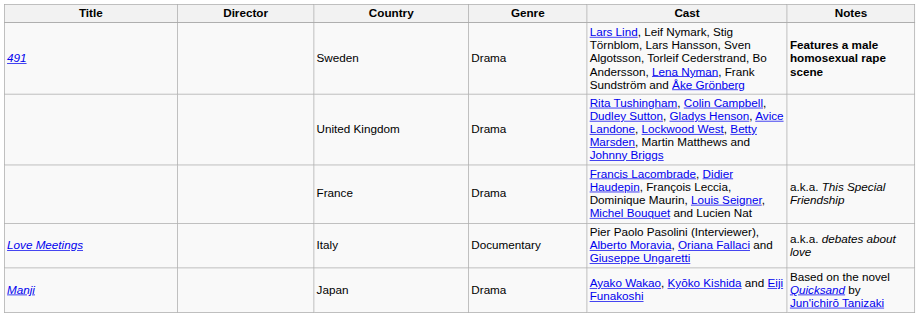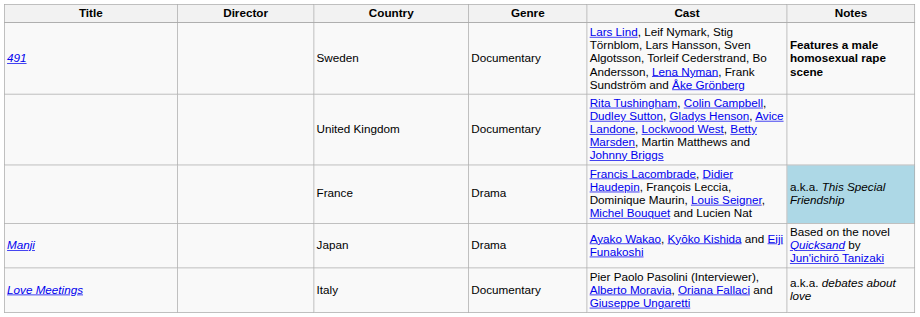 <table class="wikitable sortable">
 <tr>
 <th width="19%">Title</th>
 <th width="15%">Director</th>
 <th width="17%">Country</th>
 <th width="13%">Genre</th>
 <th width="22%">Cast</th>
 <th width="36%">Notes</th>
 </tr>
 <tr valign="top">
 </tr>
 <tr>
 <td><em><a href='#'>491</a></em></td>
 <td></td>
 <td>Sweden</td>
-<td>Drama</td>
+<td>Documentary</td>
 <td><a href='#'>Lars Lind</a>, Leif Nymark, Stig Törnblom, Lars Hansson, Sven Algotsson, Torleif Cederstrand, Bo Andersson, <a href='#'>Lena Nyman</a>, Frank Sundström and <a href='#'>Åke Grönberg</a></td>
 <td><strong>Features a male homosexual rape scene</strong></td>
 </tr>
 <tr>
 <td></td>
 <td></td>
 <td>United Kingdom</td>
-<td>Drama</td>
+<td>Documentary</td>
 <td><a href='#'>Rita Tushingham</a>, <a href='#'>Colin Campbell</a>, <a href='#'>Dudley Sutton</a>, <a href='#'>Gladys Henson</a>, <a href='#'>Avice Landone</a>, <a href='#'>Lockwood West</a>, <a href='#'>Betty Marsden</a>, Martin Matthews and <a href='#'>Johnny Briggs</a></td>
 <td></td>
 </tr>
 <tr>
 <td></td>
 <td></td>
 <td>France</td>
 <td>Drama</td>
 <td><a href='#'>Francis Lacombrade</a>, <a href='#'>Didier Haudepin</a>, François Leccia, Dominique Maurin, <a href='#'>Louis Seigner</a>, <a href='#'>Michel Bouquet</a> and Lucien Nat</td>
-<td>a.k.a. <em>This Special Friendship</em></td>
+<td style="background: lightblue;">a.k.a. <em>This Special Friendship</em></td>
+</tr>
+<tr>
+<td><em><a href='#'>Manji</a></em></td>
+<td></td>
+<td>Japan</td>
+<td>Drama</td>
+<td><a href='#'>Ayako Wakao</a>, <a href='#'>Kyōko Kishida</a> and <a href='#'>Eiji Funakoshi</a></td>
+<td>Based on the novel <em><a href='#'>Quicksand</a></em> by <a href='#'>Jun'ichirō Tanizaki</a></td>
 </tr>
 <tr>
 <td><em><a href='#'>Love Meetings</a></em></td>
 <td></td>
 <td>Italy</td>
 <td>Documentary</td>
 <td>Pier Paolo Pasolini (Interviewer), <a href='#'>Alberto Moravia</a>, <a href='#'>Oriana Fallaci</a> and <a href='#'>Giuseppe Ungaretti</a></td>
 <td>a.k.a. <em>debates about love</em></td>
 </tr>
-<tr>
-<td><em><a href='#'>Manji</a></em></td>
-<td></td>
-<td>Japan</td>
-<td>Drama</td>
-<td><a href='#'>Ayako Wakao</a>, <a href='#'>Kyōko Kishida</a> and <a href='#'>Eiji Funakoshi</a></td>
-<td>Based on the novel <em><a href='#'>Quicksand</a></em> by <a href='#'>Jun'ichirō Tanizaki</a></td>
-</tr>
 </table>
